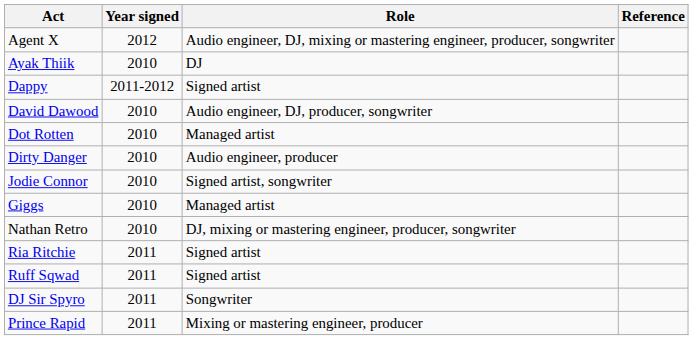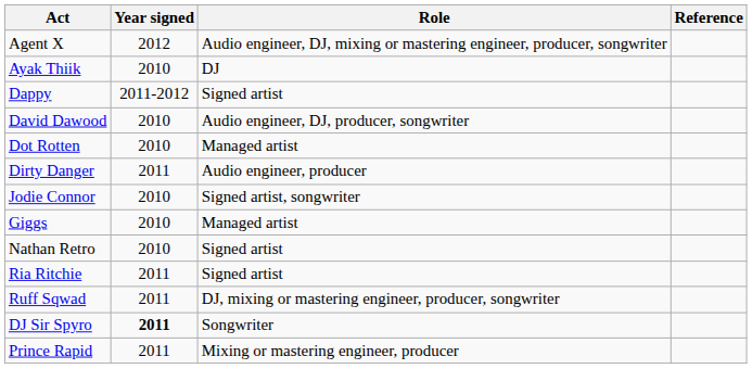 <table class="wikitable">
 <tr>
 <th>Act</th>
 <th>Year signed</th>
 <th>Role</th>
 <th>Reference</th>
 </tr>
 <tr>
 <td>Agent X</td>
 <td style="text-align:center;">2012</td>
 <td>Audio engineer, DJ, mixing or mastering engineer, producer, songwriter</td>
 <td style="text-align:center;"></td>
 </tr>
 <tr>
 <td><a href='#'>Ayak Thiik</a></td>
 <td style="text-align:center;">2010</td>
 <td>DJ</td>
 <td style="text-align:center;"></td>
 </tr>
 <tr>
 <td><a href='#'>Dappy</a></td>
 <td style="text-align:center;">2011-2012</td>
 <td>Signed artist</td>
 <td style="text-align:center;"></td>
 </tr>
 <tr>
 <td><a href='#'>David Dawood</a></td>
 <td style="text-align:center;">2010</td>
 <td>Audio engineer, DJ, producer, songwriter</td>
 <td style="text-align:center;"></td>
 </tr>
 <tr>
 <td><a href='#'>Dot Rotten</a></td>
 <td style="text-align:center;">2010</td>
 <td>Managed artist</td>
 <td style="text-align:center;"></td>
 </tr>
 <tr>
 <td><a href='#'>Dirty Danger</a></td>
-<td style="text-align:center;">2010</td>
+<td style="text-align:center;">2011</td>
 <td>Audio engineer, producer</td>
 <td style="text-align:center;"></td>
 </tr>
 <tr>
 <td><a href='#'>Jodie Connor</a></td>
 <td style="text-align:center;">2010</td>
 <td>Signed artist, songwriter</td>
 <td style="text-align:center;"></td>
 </tr>
 <tr>
 <td><a href='#'>Giggs</a></td>
 <td style="text-align:center;">2010</td>
 <td>Managed artist</td>
 <td style="text-align:center;"></td>
 </tr>
 <tr>
 <td>Nathan Retro</td>
 <td style="text-align:center;">2010</td>
-<td>DJ, mixing or mastering engineer, producer, songwriter</td>
+<td>Signed artist</td>
 <td style="text-align:center;"></td>
 </tr>
 <tr>
 <td><a href='#'>Ria Ritchie</a></td>
 <td style="text-align:center;">2011</td>
 <td>Signed artist</td>
 <td style="text-align:center;"></td>
 </tr>
 <tr>
 <td><a href='#'>Ruff Sqwad</a></td>
 <td style="text-align:center;">2011</td>
-<td>Signed artist</td>
+<td>DJ, mixing or mastering engineer, producer, songwriter</td>
 <td style="text-align:center;"></td>
 </tr>
 <tr>
 <td><a href='#'>DJ Sir Spyro</a></td>
-<td style="text-align:center;">2011</td>
+<td style="text-align:center;"><strong>2011</strong></td>
 <td>Songwriter</td>
 <td style="text-align:center;"></td>
 </tr>
 <tr>
 <td><a href='#'>Prince Rapid</a></td>
 <td style="text-align:center;">2011</td>
 <td>Mixing or mastering engineer, producer</td>
 <td style="text-align:center;"></td>
 </tr>
 </table>
